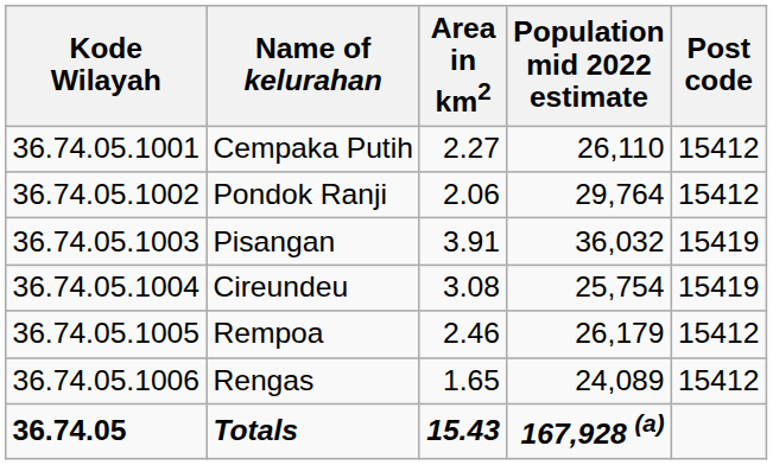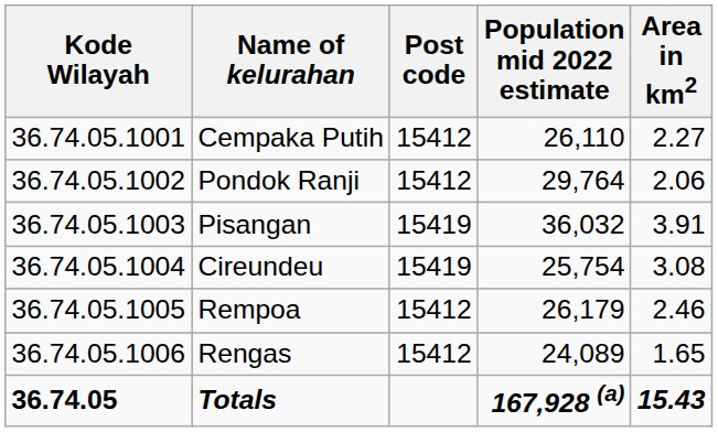 <table class="wikitable">
 <tr>
 <th>Kode <br>Wilayah</th>
 <th>Name of <br> <em>kelurahan</em></th>
+<th>Post<br>code</th>
+<th>Population<br>mid 2022<br>estimate</th>
 <th>Area <br>in <br>km<sup>2</sup></th>
-<th>Population<br>mid 2022<br>estimate</th>
-<th>Post<br>code</th>
 </tr>
 <tr>
 <td>36.74.05.1001</td>
 <td>Cempaka Putih</td>
+<td>15412</td>
+<td align="right">26,110</td>
 <td align="right">2.27</td>
-<td align="right">26,110</td>
-<td>15412</td>
 </tr>
 <tr>
 <td>36.74.05.1002</td>
 <td>Pondok Ranji</td>
+<td>15412</td>
+<td align="right">29,764</td>
 <td align="right">2.06</td>
-<td align="right">29,764</td>
-<td>15412</td>
 </tr>
 <tr>
 <td>36.74.05.1003</td>
 <td>Pisangan</td>
+<td>15419</td>
+<td align="right">36,032</td>
 <td align="right">3.91</td>
-<td align="right">36,032</td>
-<td>15419</td>
 </tr>
 <tr>
 <td>36.74.05.1004</td>
 <td>Cireundeu</td>
+<td>15419</td>
+<td align="right">25,754</td>
 <td align="right">3.08</td>
-<td align="right">25,754</td>
-<td>15419</td>
 </tr>
 <tr>
 <td>36.74.05.1005</td>
 <td>Rempoa</td>
+<td>15412</td>
+<td align="right">26,179</td>
 <td align="right">2.46</td>
-<td align="right">26,179</td>
-<td>15412</td>
 </tr>
 <tr>
 <td>36.74.05.1006</td>
 <td>Rengas</td>
+<td>15412</td>
+<td align="right">24,089</td>
 <td align="right">1.65</td>
-<td align="right">24,089</td>
-<td>15412</td>
 </tr>
 <tr>
 <td><strong>36.74.05</strong></td>
 <td><strong><em>Totals</em></strong></td>
+<td></td>
+<td align="right"><strong><em>167,928 <sup>(a)</sup></em></strong></td>
 <td align="right"><strong><em>15.43</em></strong></td>
-<td align="right"><strong><em>167,928 <sup>(a)</sup></em></strong></td>
-<td></td>
 </tr>
 </table>
